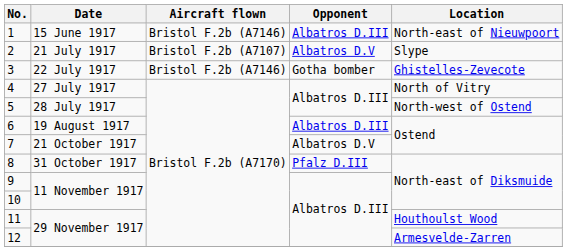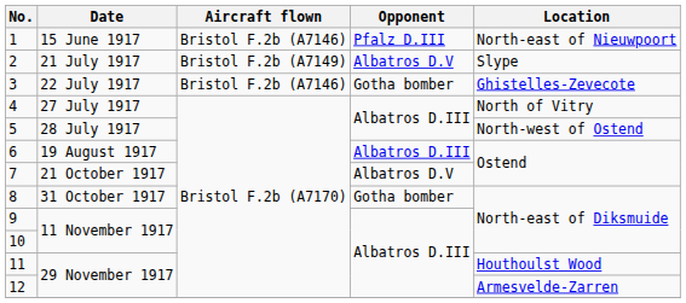 <table class="wikitable">
 <tr>
 <th>No.</th>
 <th>Date</th>
 <th>Aircraft flown</th>
 <th>Opponent</th>
 <th>Location</th>
 </tr>
 <tr>
 <td>1</td>
 <td>15 June 1917</td>
 <td>Bristol F.2b (A7146)</td>
-<td><a href='#'>Albatros D.III</a></td>
+<td><a href='#'>Pfalz D.III</a></td>
 <td>North-east of <a href='#'>Nieuwpoort</a></td>
 </tr>
 <tr>
 <td>2</td>
 <td>21 July 1917</td>
-<td>Bristol F.2b (A7107)</td>
+<td>Bristol F.2b (A7149)</td>
 <td><a href='#'>Albatros D.V</a></td>
 <td>Slype</td>
 </tr>
 <tr>
 <td>3</td>
 <td>22 July 1917</td>
 <td>Bristol F.2b (A7146)</td>
 <td>Gotha bomber</td>
 <td><a href='#'>Ghistelles-Zevecote</a></td>
 </tr>
 <tr>
 <td>4</td>
 <td>27 July 1917</td>
 <td rowspan=9>Bristol F.2b (A7170)</td>
 <td rowspan=2>Albatros D.III</td>
 <td>North of Vitry</td>
 </tr>
 <tr>
 <td>5</td>
 <td>28 July 1917</td>
 <td>North-west of <a href='#'>Ostend</a></td>
 </tr>
 <tr>
 <td>6</td>
 <td>19 August 1917</td>
 <td><a href='#'>Albatros D.III</a></td>
 <td rowspan=2>Ostend</td>
 </tr>
 <tr>
 <td>7</td>
 <td>21 October 1917</td>
 <td>Albatros D.V</td>
 </tr>
 <tr>
 <td>8</td>
 <td>31 October 1917</td>
-<td><a href='#'>Pfalz D.III</a></td>
+<td>Gotha bomber</td>
 <td rowspan=3>North-east of <a href='#'>Diksmuide</a></td>
 </tr>
 <tr>
 <td>9</td>
 <td rowspan=2>11 November 1917</td>
 <td rowspan=4>Albatros D.III</td>
 </tr>
 <tr>
 <td>10</td>
 </tr>
 <tr>
 <td>11</td>
 <td rowspan=2>29 November 1917</td>
 <td><a href='#'>Houthoulst Wood</a></td>
 </tr>
 <tr>
 <td>12</td>
 <td><a href='#'>Armesvelde-Zarren</a></td>
 </tr>
 <tr>
 </tr>
 </table>
